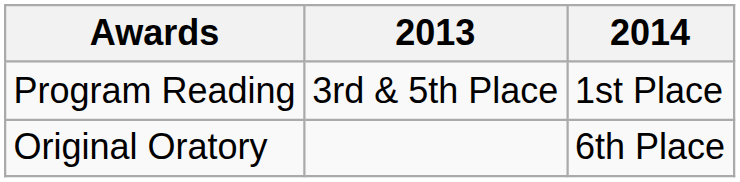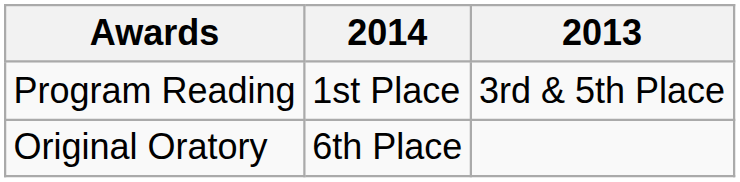 <table class="wikitable">
 <tr>
 <th>Awards</th>
+<th>2014</th>
 <th>2013</th>
-<th>2014</th>
 </tr>
 <tr>
 <td>Program Reading</td>
+<td>1st Place</td>
 <td>3rd & 5th Place</td>
-<td>1st Place</td>
 </tr>
 <tr>
 <td>Original Oratory</td>
+<td>6th Place</td>
 <td></td>
-<td>6th Place</td>
 </tr>
 </table>
